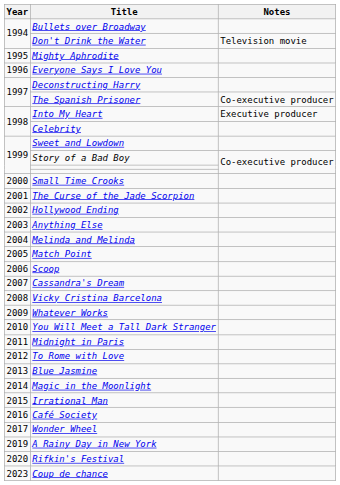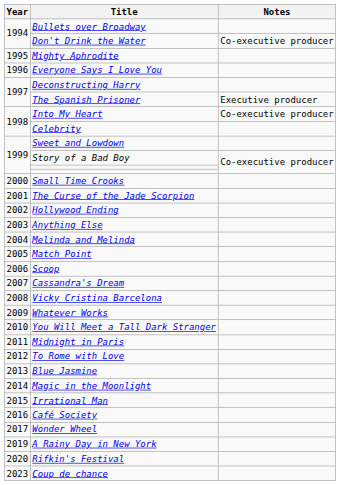 <table class="wikitable sortable">
 <tr>
 <th>Year</th>
 <th>Title</th>
 <th class="unsortable">Notes</th>
 </tr>
 <tr>
 <td rowspan=2>1994</td>
 <td><em><a href='#'>Bullets over Broadway</a></em></td>
 <td></td>
 </tr>
 <tr>
 <td><em><a href='#'>Don't Drink the Water</a></em></td>
-<td>Television movie</td>
+<td>Co-executive producer</td>
 </tr>
 <tr>
 <td>1995</td>
 <td><em><a href='#'>Mighty Aphrodite</a></em></td>
 <td></td>
 </tr>
 <tr>
 <td>1996</td>
 <td><em><a href='#'>Everyone Says I Love You</a></em></td>
 <td></td>
 </tr>
 <tr>
 <td rowspan=2>1997</td>
 <td><em><a href='#'>Deconstructing Harry</a></em></td>
 <td></td>
 </tr>
 <tr>
 <td><em><a href='#'>The Spanish Prisoner</a></em></td>
-<td>Co-executive producer</td>
+<td>Executive producer</td>
 </tr>
 <tr>
 <td rowspan=2>1998</td>
 <td><em><a href='#'>Into My Heart</a></em></td>
-<td>Executive producer</td>
+<td>Co-executive producer</td>
 </tr>
 <tr>
 <td><em><a href='#'>Celebrity</a></em></td>
 <td></td>
 </tr>
 <tr>
 <td rowspan=4>1999</td>
 <td><em><a href='#'>Sweet and Lowdown</a></em></td>
 <td></td>
 </tr>
 <tr>
 <td><em>Story of a Bad Boy</em></td>
 <td rowspan=3>Co-executive producer</td>
 </tr>
 <tr>
 <td></td>
 </tr>
 <tr>
 <td></td>
 </tr>
 <tr>
 <td>2000</td>
 <td><em><a href='#'>Small Time Crooks</a></em></td>
 <td></td>
 </tr>
 <tr>
 <td>2001</td>
 <td><em><a href='#'>The Curse of the Jade Scorpion</a></em></td>
 <td></td>
 </tr>
 <tr>
 <td>2002</td>
 <td><em><a href='#'>Hollywood Ending</a></em></td>
 <td></td>
 </tr>
 <tr>
 <td>2003</td>
 <td><em><a href='#'>Anything Else</a></em></td>
 <td></td>
 </tr>
 <tr>
 <td>2004</td>
 <td><em><a href='#'>Melinda and Melinda</a></em></td>
 <td></td>
 </tr>
 <tr>
 <td>2005</td>
 <td><em><a href='#'>Match Point</a></em></td>
 <td></td>
 </tr>
 <tr>
 <td>2006</td>
 <td><em><a href='#'>Scoop</a></em></td>
 <td></td>
 </tr>
 <tr>
 <td>2007</td>
 <td><em><a href='#'>Cassandra's Dream</a></em></td>
 <td></td>
 </tr>
 <tr>
 <td>2008</td>
 <td><em><a href='#'>Vicky Cristina Barcelona</a></em></td>
 <td></td>
 </tr>
 <tr>
 <td>2009</td>
 <td><em><a href='#'>Whatever Works</a></em></td>
 <td></td>
 </tr>
 <tr>
 <td>2010</td>
 <td><em><a href='#'>You Will Meet a Tall Dark Stranger</a></em></td>
 <td></td>
 </tr>
 <tr>
 <td>2011</td>
 <td><em><a href='#'>Midnight in Paris</a></em></td>
 <td></td>
 </tr>
 <tr>
 <td>2012</td>
 <td><em><a href='#'>To Rome with Love</a></em></td>
 <td></td>
 </tr>
 <tr>
 <td>2013</td>
 <td><em><a href='#'>Blue Jasmine</a></em></td>
 <td></td>
 </tr>
 <tr>
 <td>2014</td>
 <td><em><a href='#'>Magic in the Moonlight</a></em></td>
 <td></td>
 </tr>
 <tr>
 <td>2015</td>
 <td><em><a href='#'>Irrational Man</a></em></td>
 <td></td>
 </tr>
 <tr>
 <td>2016</td>
 <td><em><a href='#'>Café Society</a></em></td>
 <td></td>
 </tr>
 <tr>
 <td>2017</td>
 <td><em><a href='#'>Wonder Wheel</a></em></td>
 <td></td>
 </tr>
 <tr>
 <td>2019</td>
 <td><em><a href='#'>A Rainy Day in New York</a></em></td>
 <td></td>
 </tr>
 <tr>
 <td>2020</td>
 <td><em><a href='#'>Rifkin's Festival</a></em></td>
 <td></td>
 </tr>
 <tr>
 <td>2023</td>
 <td><em><a href='#'>Coup de chance</a></em></td>
 <td></td>
 </tr>
 </table>
